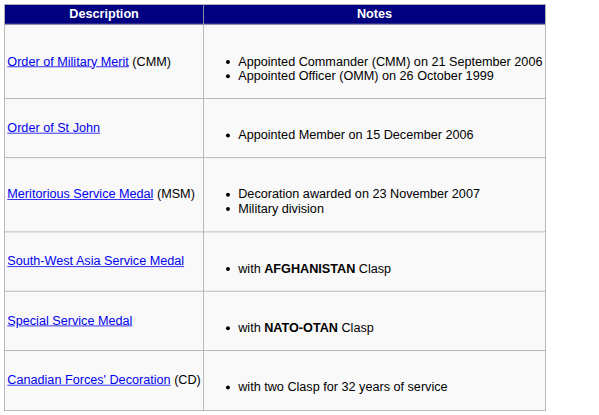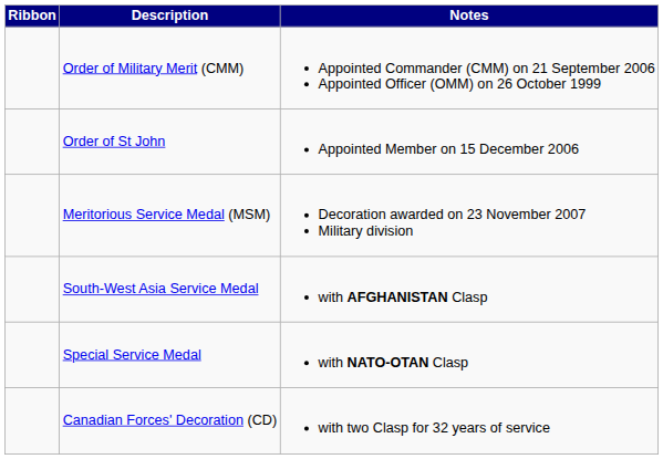 <table class="wikitable">
 <tr style="background:Navy;color:White" align="center">
+<td><strong>Ribbon</strong></td>
 <td><strong>Description</strong></td>
 <td><strong>Notes</strong></td>
 </tr>
 <tr>
+<td></td>
 <td><a href='#'>Order of Military Merit</a> (CMM)</td>
 <td><br><ul><li>Appointed Commander (CMM) on 21 September 2006</li><li>Appointed Officer (OMM) on 26 October 1999 </li></ul></td>
 </tr>
 <tr>
+<td></td>
 <td><a href='#'>Order of St John</a></td>
 <td><br><ul><li>Appointed Member on 15 December 2006</li></ul></td>
 </tr>
 <tr>
+<td></td>
 <td><a href='#'>Meritorious Service Medal</a> (MSM)</td>
 <td><br><ul><li>Decoration awarded on 23 November 2007</li><li>Military division</li></ul></td>
 </tr>
 <tr>
+<td></td>
 <td><a href='#'>South-West Asia Service Medal</a></td>
 <td><br><ul><li>with <strong>AFGHANISTAN</strong> Clasp</li></ul></td>
 </tr>
 <tr>
+<td></td>
 <td><a href='#'>Special Service Medal</a></td>
 <td><br><ul><li>with <strong>NATO-OTAN</strong> Clasp</li></ul></td>
 </tr>
 <tr>
+<td></td>
 <td><a href='#'>Canadian Forces' Decoration</a> (CD)</td>
 <td><br><ul><li>with two Clasp for 32 years of service</li></ul></td>
 </tr>
 </table>
